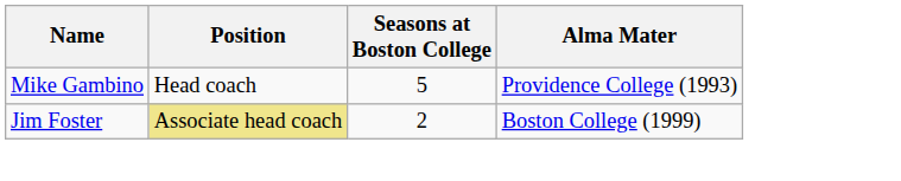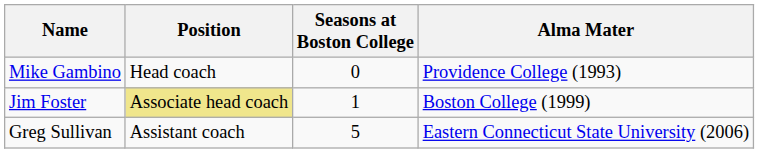 <table class="wikitable" border="1" style="font-size:90%;">
 <tr>
 <th>Name</th>
 <th>Position</th>
 <th>Seasons at<br>Boston College</th>
 <th>Alma Mater</th>
 </tr>
 <tr>
 <td><a href='#'>Mike Gambino</a></td>
 <td>Head coach</td>
-<td align=center>5</td>
+<td align=center>0</td>
 <td><a href='#'>Providence College</a> (1993)</td>
 </tr>
 <tr>
 <td><a href='#'>Jim Foster</a></td>
 <td style="background: khaki;">Associate head coach</td>
-<td align=center>2</td>
+<td align=center>1</td>
 <td><a href='#'>Boston College</a> (1999)</td>
 </tr>
+<tr>
+<td>Greg Sullivan</td>
+<td>Assistant coach</td>
+<td align=center>5</td>
+<td><a href='#'>Eastern Connecticut State University</a> (2006)</td>
+</tr>
 </table>
